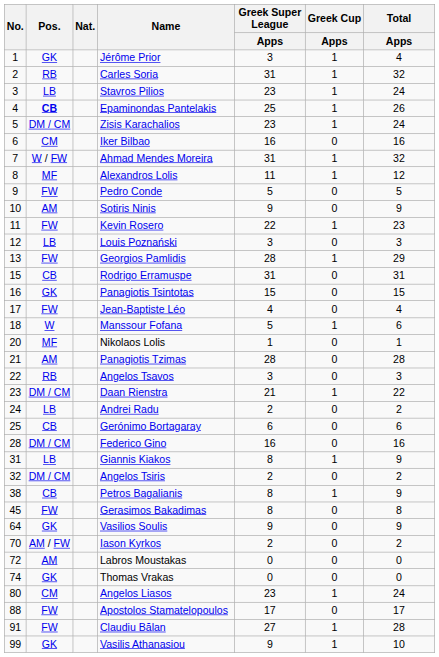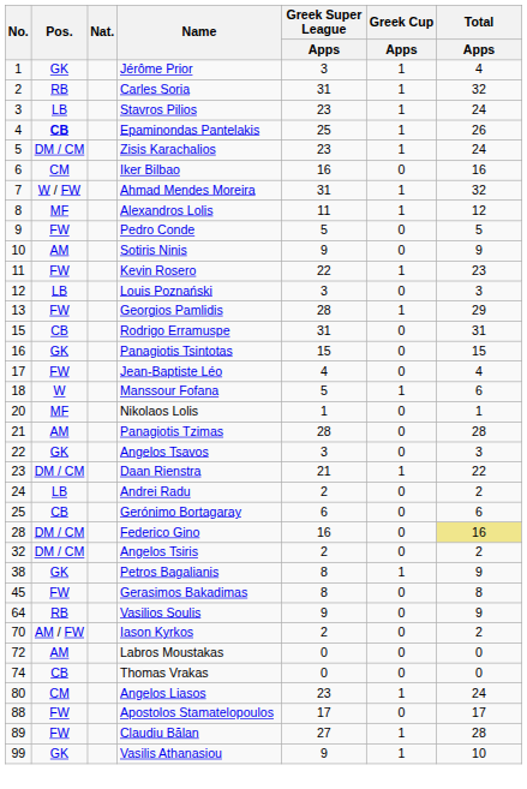 <table class="wikitable sortable" style="text-align:center">
 <tr>
 <th rowspan="2" style="text-align:center;">No.</th>
 <th rowspan="2" style="text-align:center;">Pos.</th>
 <th rowspan="2" style="text-align:center;">Nat.</th>
 <th rowspan="2" style="text-align:center; width:200px;">Name</th>
 <th style="text-align:center; width:100px;">Greek Super League</th>
 <th>Greek Cup</th>
 <th style="text-align:center; width:100px;">Total</th>
 </tr>
 <tr>
 <th style="text-align:center;">Apps</th>
 <th>Apps</th>
 <th style="text-align:center;">Apps</th>
 </tr>
 <tr>
 <td>1</td>
 <td><a href='#'>GK</a></td>
 <td></td>
 <td align="left"><a href='#'>Jérôme Prior</a></td>
 <td>3</td>
 <td>1</td>
 <td>4</td>
 </tr>
 <tr>
 <td>2</td>
 <td><a href='#'>RB</a></td>
 <td></td>
 <td align="left"><a href='#'>Carles Soria</a></td>
 <td>31</td>
 <td>1</td>
 <td>32</td>
 </tr>
 <tr>
 <td>3</td>
 <td><a href='#'>LB</a></td>
 <td></td>
 <td align="left"><a href='#'>Stavros Pilios</a></td>
 <td>23</td>
 <td>1</td>
 <td>24</td>
 </tr>
 <tr>
 <td>4</td>
 <td><strong><a href='#'>CB</a></strong></td>
 <td></td>
 <td align="left"><a href='#'>Epaminondas Pantelakis</a></td>
 <td>25</td>
 <td>1</td>
 <td>26</td>
 </tr>
 <tr>
 <td>5</td>
 <td><a href='#'>DM / CM</a></td>
 <td></td>
 <td align="left"><a href='#'>Zisis Karachalios</a></td>
 <td>23</td>
 <td>1</td>
 <td>24</td>
 </tr>
 <tr>
 <td>6</td>
 <td><a href='#'>CM</a></td>
 <td></td>
 <td align="left"><a href='#'>Iker Bilbao</a></td>
 <td>16</td>
 <td>0</td>
 <td>16</td>
 </tr>
 <tr>
 <td>7</td>
 <td><a href='#'>W</a> / <a href='#'>FW</a></td>
 <td> </td>
 <td align="left"><a href='#'>Ahmad Mendes Moreira</a></td>
 <td>31</td>
 <td>1</td>
 <td>32</td>
 </tr>
 <tr>
 <td>8</td>
 <td><a href='#'>MF</a></td>
 <td></td>
 <td align="left"><a href='#'>Alexandros Lolis</a></td>
 <td>11</td>
 <td>1</td>
 <td>12</td>
 </tr>
 <tr>
 <td>9</td>
 <td><a href='#'>FW</a></td>
 <td></td>
 <td align="left"><a href='#'>Pedro Conde</a></td>
 <td>5</td>
 <td>0</td>
 <td>5</td>
 </tr>
 <tr>
 <td>10</td>
 <td><a href='#'>AM</a></td>
 <td></td>
 <td align="left"><a href='#'>Sotiris Ninis</a></td>
 <td>9</td>
 <td>0</td>
 <td>9</td>
 </tr>
 <tr>
 <td>11</td>
 <td><a href='#'>FW</a></td>
 <td></td>
 <td align="left"><a href='#'>Kevin Rosero</a></td>
 <td>22</td>
 <td>1</td>
 <td>23</td>
 </tr>
 <tr>
 <td>12</td>
 <td><a href='#'>LB</a></td>
 <td> </td>
 <td align="left"><a href='#'>Louis Poznański</a></td>
 <td>3</td>
 <td>0</td>
 <td>3</td>
 </tr>
 <tr>
 <td>13</td>
 <td><a href='#'>FW</a></td>
 <td></td>
 <td align="left"><a href='#'>Georgios Pamlidis</a></td>
 <td>28</td>
 <td>1</td>
 <td>29</td>
 </tr>
 <tr>
 <td>15</td>
 <td><a href='#'>CB</a></td>
 <td></td>
 <td align="left"><a href='#'>Rodrigo Erramuspe</a></td>
 <td>31</td>
 <td>0</td>
 <td>31</td>
 </tr>
 <tr>
 <td>16</td>
 <td><a href='#'>GK</a></td>
 <td></td>
 <td align="left"><a href='#'>Panagiotis Tsintotas</a></td>
 <td>15</td>
 <td>0</td>
 <td>15</td>
 </tr>
 <tr>
 <td>17</td>
 <td><a href='#'>FW</a></td>
 <td></td>
 <td align="left"><a href='#'>Jean-Baptiste Léo</a></td>
 <td>4</td>
 <td>0</td>
 <td>4</td>
 </tr>
 <tr>
 <td>18</td>
 <td><a href='#'>W</a></td>
 <td></td>
 <td align="left"><a href='#'>Manssour Fofana</a></td>
 <td>5</td>
 <td>1</td>
 <td>6</td>
 </tr>
 <tr>
 <td>20</td>
 <td><a href='#'>MF</a></td>
 <td></td>
 <td align="left">Nikolaos Lolis</td>
 <td>1</td>
 <td>0</td>
 <td>1</td>
 </tr>
 <tr>
 <td>21</td>
 <td><a href='#'>AM</a></td>
 <td></td>
 <td align="left"><a href='#'>Panagiotis Tzimas</a></td>
 <td>28</td>
 <td>0</td>
 <td>28</td>
 </tr>
 <tr>
 <td>22</td>
-<td><a href='#'>RB</a></td>
+<td><a href='#'>GK</a></td>
 <td></td>
 <td align="left"><a href='#'>Angelos Tsavos</a></td>
 <td>3</td>
 <td>0</td>
 <td>3</td>
 </tr>
 <tr>
 <td>23</td>
 <td><a href='#'>DM / CM</a></td>
 <td></td>
 <td align="left"><a href='#'>Daan Rienstra</a></td>
 <td>21</td>
 <td>1</td>
 <td>22</td>
 </tr>
 <tr>
 <td>24</td>
 <td><a href='#'>LB</a></td>
 <td></td>
 <td align="left"><a href='#'>Andrei Radu</a></td>
 <td>2</td>
 <td>0</td>
 <td>2</td>
 </tr>
 <tr>
 <td>25</td>
 <td><a href='#'>CB</a></td>
 <td></td>
 <td align="left"><a href='#'>Gerónimo Bortagaray</a></td>
 <td>6</td>
 <td>0</td>
 <td>6</td>
 </tr>
 <tr>
 <td>28</td>
 <td><a href='#'>DM / CM</a></td>
 <td></td>
 <td align="left"><a href='#'>Federico Gino</a></td>
 <td>16</td>
 <td>0</td>
-<td>16</td>
-</tr>
-<tr>
-<td>31</td>
-<td><a href='#'>LB</a></td>
-<td></td>
-<td align="left"><a href='#'>Giannis Kiakos</a></td>
-<td>8</td>
-<td>1</td>
-<td>9</td>
+<td style="background: khaki;">16</td>
 </tr>
 <tr>
 <td>32</td>
 <td><a href='#'>DM / CM</a></td>
 <td></td>
 <td align="left"><a href='#'>Angelos Tsiris</a></td>
 <td>2</td>
 <td>0</td>
 <td>2</td>
 </tr>
 <tr>
 <td>38</td>
-<td><a href='#'>CB</a></td>
+<td><a href='#'>GK</a></td>
 <td></td>
 <td align="left"><a href='#'>Petros Bagalianis</a></td>
 <td>8</td>
 <td>1</td>
 <td>9</td>
 </tr>
 <tr>
 <td>45</td>
 <td><a href='#'>FW</a></td>
 <td></td>
 <td align="left"><a href='#'>Gerasimos Bakadimas</a></td>
 <td>8</td>
 <td>0</td>
 <td>8</td>
 </tr>
 <tr>
 <td>64</td>
-<td><a href='#'>GK</a></td>
+<td><a href='#'>RB</a></td>
 <td></td>
 <td align="left"><a href='#'>Vasilios Soulis</a></td>
 <td>9</td>
 <td>0</td>
 <td>9</td>
 </tr>
 <tr>
 <td>70</td>
 <td><a href='#'>AM</a> / <a href='#'>FW</a></td>
 <td></td>
 <td align="left"><a href='#'>Iason Kyrkos</a></td>
 <td>2</td>
 <td>0</td>
 <td>2</td>
 </tr>
 <tr>
 <td>72</td>
 <td><a href='#'>AM</a></td>
 <td></td>
 <td align="left">Labros Moustakas</td>
 <td>0</td>
 <td>0</td>
 <td>0</td>
 </tr>
 <tr>
 <td>74</td>
-<td><a href='#'>GK</a></td>
+<td><a href='#'>CB</a></td>
 <td></td>
 <td align="left">Thomas Vrakas</td>
 <td>0</td>
 <td>0</td>
 <td>0</td>
 </tr>
 <tr>
 <td>80</td>
 <td><a href='#'>CM</a></td>
 <td></td>
 <td align="left"><a href='#'>Angelos Liasos</a></td>
 <td>23</td>
 <td>1</td>
 <td>24</td>
 </tr>
 <tr>
 <td>88</td>
 <td><a href='#'>FW</a></td>
 <td> </td>
 <td align="left"><a href='#'>Apostolos Stamatelopoulos</a></td>
 <td>17</td>
 <td>0</td>
 <td>17</td>
 </tr>
 <tr>
-<td>91</td>
+<td>89</td>
 <td><a href='#'>FW</a></td>
 <td></td>
 <td align="left"><a href='#'>Claudiu Bălan</a></td>
 <td>27</td>
 <td>1</td>
 <td>28</td>
 </tr>
 <tr>
 <td>99</td>
 <td><a href='#'>GK</a></td>
 <td></td>
 <td align="left"><a href='#'>Vasilis Athanasiou</a></td>
 <td>9</td>
 <td>1</td>
 <td>10</td>
 </tr>
 </table>
